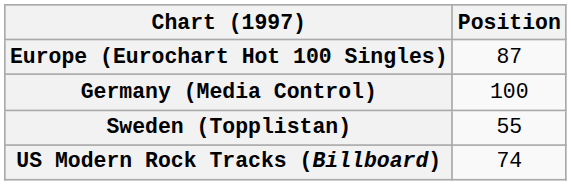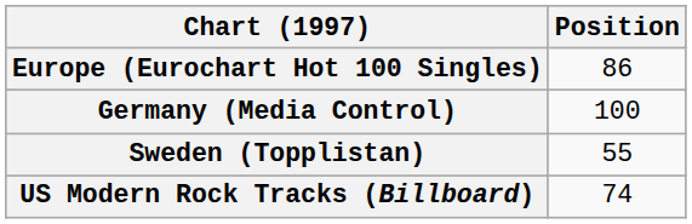 <table class="wikitable sortable plainrowheaders" style="text-align:center">
 <tr>
 <th scope="col">Chart (1997)</th>
 <th scope="col">Position</th>
 </tr>
 <tr>
 <th scope="row">Europe (Eurochart Hot 100 Singles)</th>
-<td>87</td>
+<td>86</td>
 </tr>
 <tr>
 <th scope="row">Germany (Media Control)</th>
 <td>100</td>
 </tr>
 <tr>
 <th scope="row">Sweden (Topplistan)</th>
 <td>55</td>
 </tr>
 <tr>
 <th scope="row">US Modern Rock Tracks (<em>Billboard</em>)</th>
 <td>74</td>
 </tr>
 </table>
